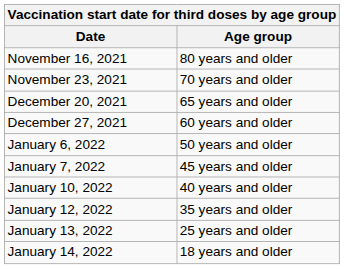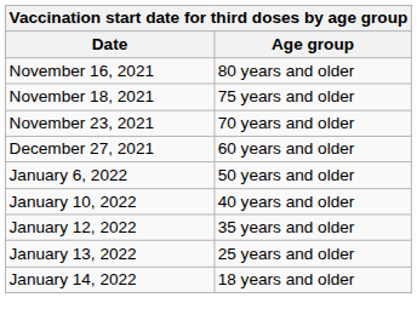 <table class="wikitable">
 <tr>
 <th colspan="2">Vaccination start date for third doses by age group</th>
 </tr>
 <tr>
 <th>Date</th>
 <th>Age group</th>
 </tr>
 <tr>
 <td>November 16, 2021</td>
 <td>80 years and older</td>
 </tr>
 <tr>
+<td>November 18, 2021</td>
+<td>75 years and older</td>
+</tr>
+<tr>
 <td>November 23, 2021</td>
 <td>70 years and older</td>
-</tr>
-<tr>
-<td>December 20, 2021</td>
-<td>65 years and older</td>
 </tr>
 <tr>
 <td>December 27, 2021</td>
 <td>60 years and older</td>
 </tr>
 <tr>
 <td>January 6, 2022</td>
 <td>50 years and older</td>
-</tr>
-<tr>
-<td>January 7, 2022</td>
-<td>45 years and older</td>
 </tr>
 <tr>
 <td>January 10, 2022</td>
 <td>40 years and older</td>
 </tr>
 <tr>
 <td>January 12, 2022</td>
 <td>35 years and older</td>
 </tr>
 <tr>
 <td>January 13, 2022</td>
 <td>25 years and older</td>
 </tr>
 <tr>
 <td>January 14, 2022</td>
 <td>18 years and older</td>
 </tr>
 </table>
